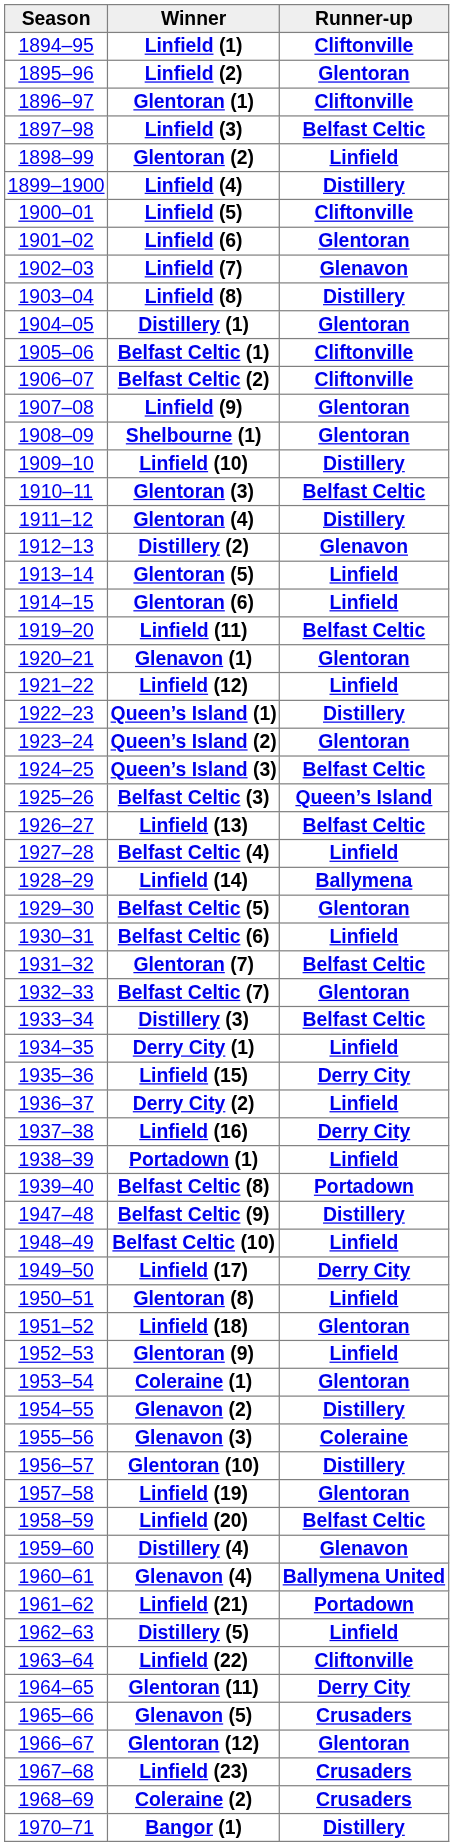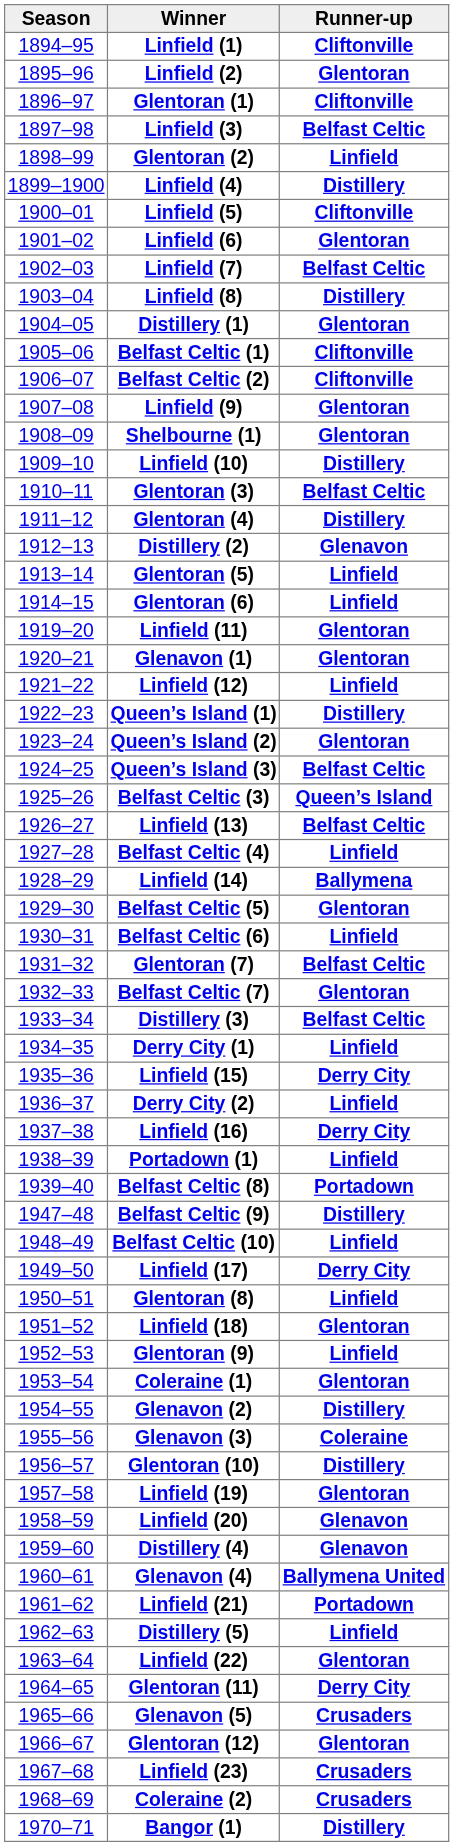 <table class="toccolours" border="1" cellpadding="2" style="border-collapse: collapse; text-align: center; margin: 4 left;">
 <tr style="background: #efefef;">
 <th>Season</th>
 <th>Winner</th>
 <th>Runner-up</th>
 </tr>
 <tr align=center>
 <td><a href='#'>1894–95</a></td>
 <td><strong><a href='#'>Linfield</a> (1)</strong></td>
 <td><strong><a href='#'>Cliftonville</a></strong></td>
 </tr>
 <tr align=center>
 <td><a href='#'>1895–96</a></td>
 <td><strong><a href='#'>Linfield</a> (2)</strong></td>
 <td><strong><a href='#'>Glentoran</a></strong></td>
 </tr>
 <tr align=center>
 <td><a href='#'>1896–97</a></td>
 <td><strong><a href='#'>Glentoran</a> (1)</strong></td>
 <td><strong><a href='#'>Cliftonville</a></strong></td>
 </tr>
 <tr align=center>
 <td><a href='#'>1897–98</a></td>
 <td><strong><a href='#'>Linfield</a> (3)</strong></td>
 <td><strong><a href='#'>Belfast Celtic</a></strong></td>
 </tr>
 <tr align=center>
 <td><a href='#'>1898–99</a></td>
 <td><strong><a href='#'>Glentoran</a> (2)</strong></td>
 <td><strong><a href='#'>Linfield</a></strong></td>
 </tr>
 <tr align=center>
 <td><a href='#'>1899–1900</a></td>
 <td><strong><a href='#'>Linfield</a> (4)</strong></td>
 <td><strong><a href='#'>Distillery</a></strong></td>
 </tr>
 <tr align=center>
 <td><a href='#'>1900–01</a></td>
 <td><strong><a href='#'>Linfield</a> (5)</strong></td>
 <td><strong><a href='#'>Cliftonville</a></strong></td>
 </tr>
 <tr align=center>
 <td><a href='#'>1901–02</a></td>
 <td><strong><a href='#'>Linfield</a> (6)</strong></td>
 <td><strong><a href='#'>Glentoran</a></strong></td>
 </tr>
 <tr align=center>
 <td><a href='#'>1902–03</a></td>
 <td><strong><a href='#'>Linfield</a> (7)</strong></td>
-<td><strong><a href='#'>Glenavon</a></strong></td>
+<td><strong><a href='#'>Belfast Celtic</a></strong></td>
 </tr>
 <tr align=center>
 <td><a href='#'>1903–04</a></td>
 <td><strong><a href='#'>Linfield</a> (8)</strong></td>
 <td><strong><a href='#'>Distillery</a></strong></td>
 </tr>
 <tr align=center>
 <td><a href='#'>1904–05</a></td>
 <td><strong><a href='#'>Distillery</a> (1)</strong></td>
 <td><strong><a href='#'>Glentoran</a></strong></td>
 </tr>
 <tr align=center>
 <td><a href='#'>1905–06</a></td>
 <td><strong><a href='#'>Belfast Celtic</a> (1)</strong></td>
 <td><strong><a href='#'>Cliftonville</a></strong></td>
 </tr>
 <tr align=center>
 <td><a href='#'>1906–07</a></td>
 <td><strong><a href='#'>Belfast Celtic</a> (2)</strong></td>
 <td><strong><a href='#'>Cliftonville</a></strong></td>
 </tr>
 <tr align=center>
 <td><a href='#'>1907–08</a></td>
 <td><strong><a href='#'>Linfield</a> (9)</strong></td>
 <td><strong><a href='#'>Glentoran</a></strong></td>
 </tr>
 <tr align=center>
 <td><a href='#'>1908–09</a></td>
 <td><strong><a href='#'>Shelbourne</a> (1)</strong></td>
 <td><strong><a href='#'>Glentoran</a></strong></td>
 </tr>
 <tr align=center>
 <td><a href='#'>1909–10</a></td>
 <td><strong><a href='#'>Linfield</a> (10)</strong></td>
 <td><strong><a href='#'>Distillery</a></strong></td>
 </tr>
 <tr align=center>
 <td><a href='#'>1910–11</a></td>
 <td><strong><a href='#'>Glentoran</a> (3)</strong></td>
 <td><strong><a href='#'>Belfast Celtic</a></strong></td>
 </tr>
 <tr align=center>
 <td><a href='#'>1911–12</a></td>
 <td><strong><a href='#'>Glentoran</a> (4)</strong></td>
 <td><strong><a href='#'>Distillery</a></strong></td>
 </tr>
 <tr align=center>
 <td><a href='#'>1912–13</a></td>
 <td><strong><a href='#'>Distillery</a> (2)</strong></td>
 <td><strong><a href='#'>Glenavon</a></strong></td>
 </tr>
 <tr align=center>
 <td><a href='#'>1913–14</a></td>
 <td><strong><a href='#'>Glentoran</a> (5)</strong></td>
 <td><strong><a href='#'>Linfield</a></strong></td>
 </tr>
 <tr align=center>
 <td><a href='#'>1914–15</a></td>
 <td><strong><a href='#'>Glentoran</a> (6)</strong></td>
 <td><strong><a href='#'>Linfield</a></strong></td>
 </tr>
 <tr align=center>
 <td><a href='#'>1919–20</a></td>
 <td><strong><a href='#'>Linfield</a> (11)</strong></td>
-<td><strong><a href='#'>Belfast Celtic</a></strong></td>
+<td><strong><a href='#'>Glentoran</a></strong></td>
 </tr>
 <tr align=center>
 <td><a href='#'>1920–21</a></td>
 <td><strong><a href='#'>Glenavon</a> (1)</strong></td>
 <td><strong><a href='#'>Glentoran</a></strong></td>
 </tr>
 <tr align=center>
 <td><a href='#'>1921–22</a></td>
 <td><strong><a href='#'>Linfield</a> (12)</strong></td>
 <td><strong><a href='#'>Linfield</a></strong></td>
 </tr>
 <tr align=center>
 <td><a href='#'>1922–23</a></td>
 <td><strong><a href='#'>Queen’s Island</a> (1)</strong></td>
 <td><strong><a href='#'>Distillery</a></strong></td>
 </tr>
 <tr align=center>
 <td><a href='#'>1923–24</a></td>
 <td><strong><a href='#'>Queen’s Island</a> (2)</strong></td>
 <td><strong><a href='#'>Glentoran</a></strong></td>
 </tr>
 <tr align=center>
 <td><a href='#'>1924–25</a></td>
 <td><strong><a href='#'>Queen’s Island</a> (3)</strong></td>
 <td><strong><a href='#'>Belfast Celtic</a></strong></td>
 </tr>
 <tr align=center>
 <td><a href='#'>1925–26</a></td>
 <td><strong><a href='#'>Belfast Celtic</a> (3)</strong></td>
 <td><strong><a href='#'>Queen’s Island</a></strong></td>
 </tr>
 <tr align=center>
 <td><a href='#'>1926–27</a></td>
 <td><strong><a href='#'>Linfield</a> (13)</strong></td>
 <td><strong><a href='#'>Belfast Celtic</a></strong></td>
 </tr>
 <tr align=center>
 <td><a href='#'>1927–28</a></td>
 <td><strong><a href='#'>Belfast Celtic</a> (4)</strong></td>
 <td><strong><a href='#'>Linfield</a></strong></td>
 </tr>
 <tr align=center>
 <td><a href='#'>1928–29</a></td>
 <td><strong><a href='#'>Linfield</a> (14)</strong></td>
 <td><strong><a href='#'>Ballymena</a></strong></td>
 </tr>
 <tr align=center>
 <td><a href='#'>1929–30</a></td>
 <td><strong><a href='#'>Belfast Celtic</a> (5)</strong></td>
 <td><strong><a href='#'>Glentoran</a></strong></td>
 </tr>
 <tr align=center>
 <td><a href='#'>1930–31</a></td>
 <td><strong><a href='#'>Belfast Celtic</a> (6)</strong></td>
 <td><strong><a href='#'>Linfield</a></strong></td>
 </tr>
 <tr align=center>
 <td><a href='#'>1931–32</a></td>
 <td><strong><a href='#'>Glentoran</a> (7)</strong></td>
 <td><strong><a href='#'>Belfast Celtic</a></strong></td>
 </tr>
 <tr align=center>
 <td><a href='#'>1932–33</a></td>
 <td><strong><a href='#'>Belfast Celtic</a> (7)</strong></td>
 <td><strong><a href='#'>Glentoran</a></strong></td>
 </tr>
 <tr align=center>
 <td><a href='#'>1933–34</a></td>
 <td><strong><a href='#'>Distillery</a> (3)</strong></td>
 <td><strong><a href='#'>Belfast Celtic</a></strong></td>
 </tr>
 <tr align=center>
 <td><a href='#'>1934–35</a></td>
 <td><strong><a href='#'>Derry City</a> (1)</strong></td>
 <td><strong><a href='#'>Linfield</a></strong></td>
 </tr>
 <tr align=center>
 <td><a href='#'>1935–36</a></td>
 <td><strong><a href='#'>Linfield</a> (15)</strong></td>
 <td><strong><a href='#'>Derry City</a></strong></td>
 </tr>
 <tr align=center>
 <td><a href='#'>1936–37</a></td>
 <td><strong><a href='#'>Derry City</a> (2)</strong></td>
 <td><strong><a href='#'>Linfield</a></strong></td>
 </tr>
 <tr align=center>
 <td><a href='#'>1937–38</a></td>
 <td><strong><a href='#'>Linfield</a> (16)</strong></td>
 <td><strong><a href='#'>Derry City</a></strong></td>
 </tr>
 <tr align=center>
 <td><a href='#'>1938–39</a></td>
 <td><strong><a href='#'>Portadown</a> (1)</strong></td>
 <td><strong><a href='#'>Linfield</a></strong></td>
 </tr>
 <tr align=center>
 <td><a href='#'>1939–40</a></td>
 <td><strong><a href='#'>Belfast Celtic</a> (8)</strong></td>
 <td><strong><a href='#'>Portadown</a></strong></td>
 </tr>
 <tr align=center>
 <td><a href='#'>1947–48</a></td>
 <td><strong><a href='#'>Belfast Celtic</a> (9)</strong></td>
 <td><strong><a href='#'>Distillery</a></strong></td>
 </tr>
 <tr align=center>
 <td><a href='#'>1948–49</a></td>
 <td><strong><a href='#'>Belfast Celtic</a> (10)</strong></td>
 <td><strong><a href='#'>Linfield</a></strong></td>
 </tr>
 <tr align=center>
 <td><a href='#'>1949–50</a></td>
 <td><strong><a href='#'>Linfield</a> (17)</strong></td>
 <td><strong><a href='#'>Derry City</a></strong></td>
 </tr>
 <tr align=center>
 <td><a href='#'>1950–51</a></td>
 <td><strong><a href='#'>Glentoran</a> (8)</strong></td>
 <td><strong><a href='#'>Linfield</a></strong></td>
 </tr>
 <tr align=center>
 <td><a href='#'>1951–52</a></td>
 <td><strong><a href='#'>Linfield</a> (18)</strong></td>
 <td><strong><a href='#'>Glentoran</a></strong></td>
 </tr>
 <tr align=center>
 <td><a href='#'>1952–53</a></td>
 <td><strong><a href='#'>Glentoran</a> (9)</strong></td>
 <td><strong><a href='#'>Linfield</a></strong></td>
 </tr>
 <tr align=center>
 <td><a href='#'>1953–54</a></td>
 <td><strong><a href='#'>Coleraine</a> (1)</strong></td>
 <td><strong><a href='#'>Glentoran</a></strong></td>
 </tr>
 <tr align=center>
 <td><a href='#'>1954–55</a></td>
 <td><strong><a href='#'>Glenavon</a> (2)</strong></td>
 <td><strong><a href='#'>Distillery</a></strong></td>
 </tr>
 <tr align=center>
 <td><a href='#'>1955–56</a></td>
 <td><strong><a href='#'>Glenavon</a> (3)</strong></td>
 <td><strong><a href='#'>Coleraine</a></strong></td>
 </tr>
 <tr align=center>
 <td><a href='#'>1956–57</a></td>
 <td><strong><a href='#'>Glentoran</a> (10)</strong></td>
 <td><strong><a href='#'>Distillery</a></strong></td>
 </tr>
 <tr align=center>
 <td><a href='#'>1957–58</a></td>
 <td><strong><a href='#'>Linfield</a> (19)</strong></td>
 <td><strong><a href='#'>Glentoran</a></strong></td>
 </tr>
 <tr align=center>
 <td><a href='#'>1958–59</a></td>
 <td><strong><a href='#'>Linfield</a> (20)</strong></td>
-<td><strong><a href='#'>Belfast Celtic</a></strong></td>
+<td><strong><a href='#'>Glenavon</a></strong></td>
 </tr>
 <tr align=center>
 <td><a href='#'>1959–60</a></td>
 <td><strong><a href='#'>Distillery</a> (4)</strong></td>
 <td><strong><a href='#'>Glenavon</a></strong></td>
 </tr>
 <tr align=center>
 <td><a href='#'>1960–61</a></td>
 <td><strong><a href='#'>Glenavon</a> (4)</strong></td>
 <td><strong><a href='#'>Ballymena United</a></strong></td>
 </tr>
 <tr align=center>
 <td><a href='#'>1961–62</a></td>
 <td><strong><a href='#'>Linfield</a> (21)</strong></td>
 <td><strong><a href='#'>Portadown</a></strong></td>
 </tr>
 <tr align=center>
 <td><a href='#'>1962–63</a></td>
 <td><strong><a href='#'>Distillery</a> (5)</strong></td>
 <td><strong><a href='#'>Linfield</a></strong></td>
 </tr>
 <tr align=center>
 <td><a href='#'>1963–64</a></td>
 <td><strong><a href='#'>Linfield</a> (22)</strong></td>
-<td><strong><a href='#'>Cliftonville</a></strong></td>
+<td><strong><a href='#'>Glentoran</a></strong></td>
 </tr>
 <tr align=center>
 <td><a href='#'>1964–65</a></td>
 <td><strong><a href='#'>Glentoran</a> (11)</strong></td>
 <td><strong><a href='#'>Derry City</a></strong></td>
 </tr>
 <tr align=center>
 <td><a href='#'>1965–66</a></td>
 <td><strong><a href='#'>Glenavon</a> (5)</strong></td>
 <td><strong><a href='#'>Crusaders</a></strong></td>
 </tr>
 <tr align=center>
 <td><a href='#'>1966–67</a></td>
 <td><strong><a href='#'>Glentoran</a> (12)</strong></td>
 <td><strong><a href='#'>Glentoran</a></strong></td>
 </tr>
 <tr align=center>
 <td><a href='#'>1967–68</a></td>
 <td><strong><a href='#'>Linfield</a> (23)</strong></td>
 <td><strong><a href='#'>Crusaders</a></strong></td>
 </tr>
 <tr align=center>
 <td><a href='#'>1968–69</a></td>
 <td><strong><a href='#'>Coleraine</a> (2)</strong></td>
 <td><strong><a href='#'>Crusaders</a></strong></td>
 </tr>
 <tr align=center>
 <td><a href='#'>1970–71</a></td>
 <td><strong><a href='#'>Bangor</a> (1)</strong></td>
 <td><strong><a href='#'>Distillery</a></strong></td>
 </tr>
 </table>
